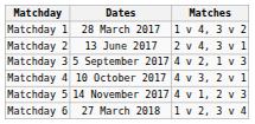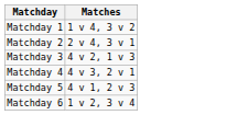 <table class="wikitable" style="text-align:center">
 <tr>
 <th>Matchday</th>
-<th>Dates</th>
 <th>Matches</th>
 </tr>
 <tr>
 <td>Matchday 1</td>
-<td>28 March 2017</td>
 <td>1 v 4, 3 v 2</td>
 </tr>
 <tr>
 <td>Matchday 2</td>
-<td>13 June 2017</td>
 <td>2 v 4, 3 v 1</td>
 </tr>
 <tr>
 <td>Matchday 3</td>
-<td>5 September 2017</td>
 <td>4 v 2, 1 v 3</td>
 </tr>
 <tr>
 <td>Matchday 4</td>
-<td>10 October 2017</td>
 <td>4 v 3, 2 v 1</td>
 </tr>
 <tr>
 <td>Matchday 5</td>
-<td>14 November 2017</td>
 <td>4 v 1, 2 v 3</td>
 </tr>
 <tr>
 <td>Matchday 6</td>
-<td>27 March 2018</td>
 <td>1 v 2, 3 v 4</td>
 </tr>
 </table>
